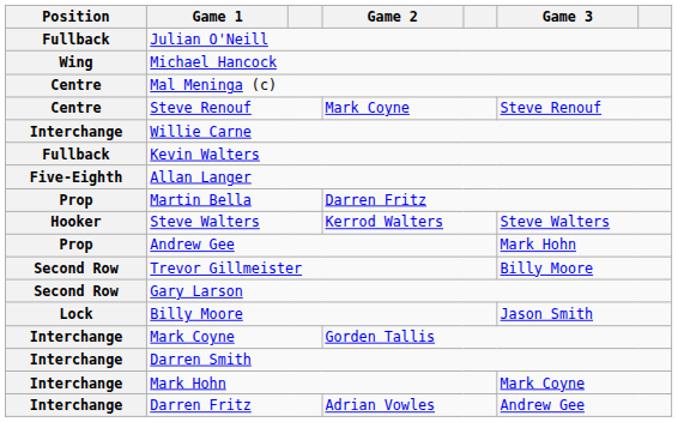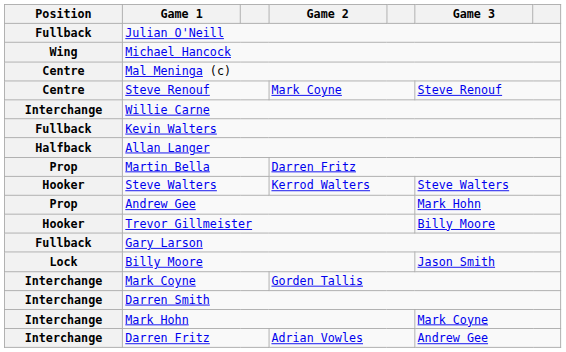 <table class="wikitable">
 <tr>
 <th style="width:125px;">Position</th>
 <th style="width:125px;">Game 1</th>
 <th style="width:25px;"></th>
 <th style="width:125px;">Game 2</th>
 <th style="width:25px;"></th>
 <th style="width:125px;">Game 3</th>
 <th style="width:25px;"></th>
 </tr>
 <tr>
 <th>Fullback</th>
 <td colspan="6"> <a href='#'>Julian O'Neill</a></td>
 </tr>
 <tr>
 <th>Wing</th>
 <td colspan="6"> <a href='#'>Michael Hancock</a></td>
 </tr>
 <tr>
 <th>Centre</th>
 <td colspan="6"> <a href='#'>Mal Meninga</a> (c)</td>
 </tr>
 <tr>
 <th>Centre</th>
 <td colspan="2"> <a href='#'>Steve Renouf</a></td>
 <td colspan="2"> <a href='#'>Mark Coyne</a></td>
 <td colspan="2"> <a href='#'>Steve Renouf</a></td>
 </tr>
 <tr>
 <th>Interchange</th>
 <td colspan="6"> <a href='#'>Willie Carne</a></td>
 </tr>
 <tr>
 <th>Fullback</th>
 <td colspan="6"> <a href='#'>Kevin Walters</a></td>
 </tr>
 <tr>
-<th>Five-Eighth</th>
+<th>Halfback</th>
 <td colspan="6"> <a href='#'>Allan Langer</a></td>
 </tr>
 <tr>
 <th>Prop</th>
 <td colspan="2"> <a href='#'>Martin Bella</a></td>
 <td colspan="4"> <a href='#'>Darren Fritz</a></td>
 </tr>
 <tr>
 <th>Hooker</th>
 <td colspan="2"> <a href='#'>Steve Walters</a></td>
 <td colspan="2"> <a href='#'>Kerrod Walters</a></td>
 <td colspan="2"> <a href='#'>Steve Walters</a></td>
 </tr>
 <tr>
 <th>Prop</th>
 <td colspan="4"> <a href='#'>Andrew Gee</a></td>
 <td colspan="2"> <a href='#'>Mark Hohn</a></td>
 </tr>
 <tr>
-<th>Second Row</th>
+<th>Hooker</th>
 <td colspan="4"> <a href='#'>Trevor Gillmeister</a></td>
 <td colspan="2"> <a href='#'>Billy Moore</a></td>
 </tr>
 <tr>
-<th>Second Row</th>
+<th>Fullback</th>
 <td colspan="6"> <a href='#'>Gary Larson</a></td>
 </tr>
 <tr>
 <th>Lock</th>
 <td colspan="4"> <a href='#'>Billy Moore</a></td>
 <td colspan="2"> <a href='#'>Jason Smith</a></td>
 </tr>
 <tr>
 <th>Interchange</th>
 <td colspan="2"> <a href='#'>Mark Coyne</a></td>
 <td colspan="4"> <a href='#'>Gorden Tallis</a></td>
 </tr>
 <tr>
 <th>Interchange</th>
 <td colspan="6"> <a href='#'>Darren Smith</a></td>
 </tr>
 <tr>
 <th>Interchange</th>
 <td colspan="4"> <a href='#'>Mark Hohn</a></td>
 <td colspan="2"> <a href='#'>Mark Coyne</a></td>
 </tr>
 <tr>
 <th>Interchange</th>
 <td colspan="2"> <a href='#'>Darren Fritz</a></td>
 <td colspan="2"> <a href='#'>Adrian Vowles</a></td>
 <td colspan="2"> <a href='#'>Andrew Gee</a></td>
 </tr>
 </table>
